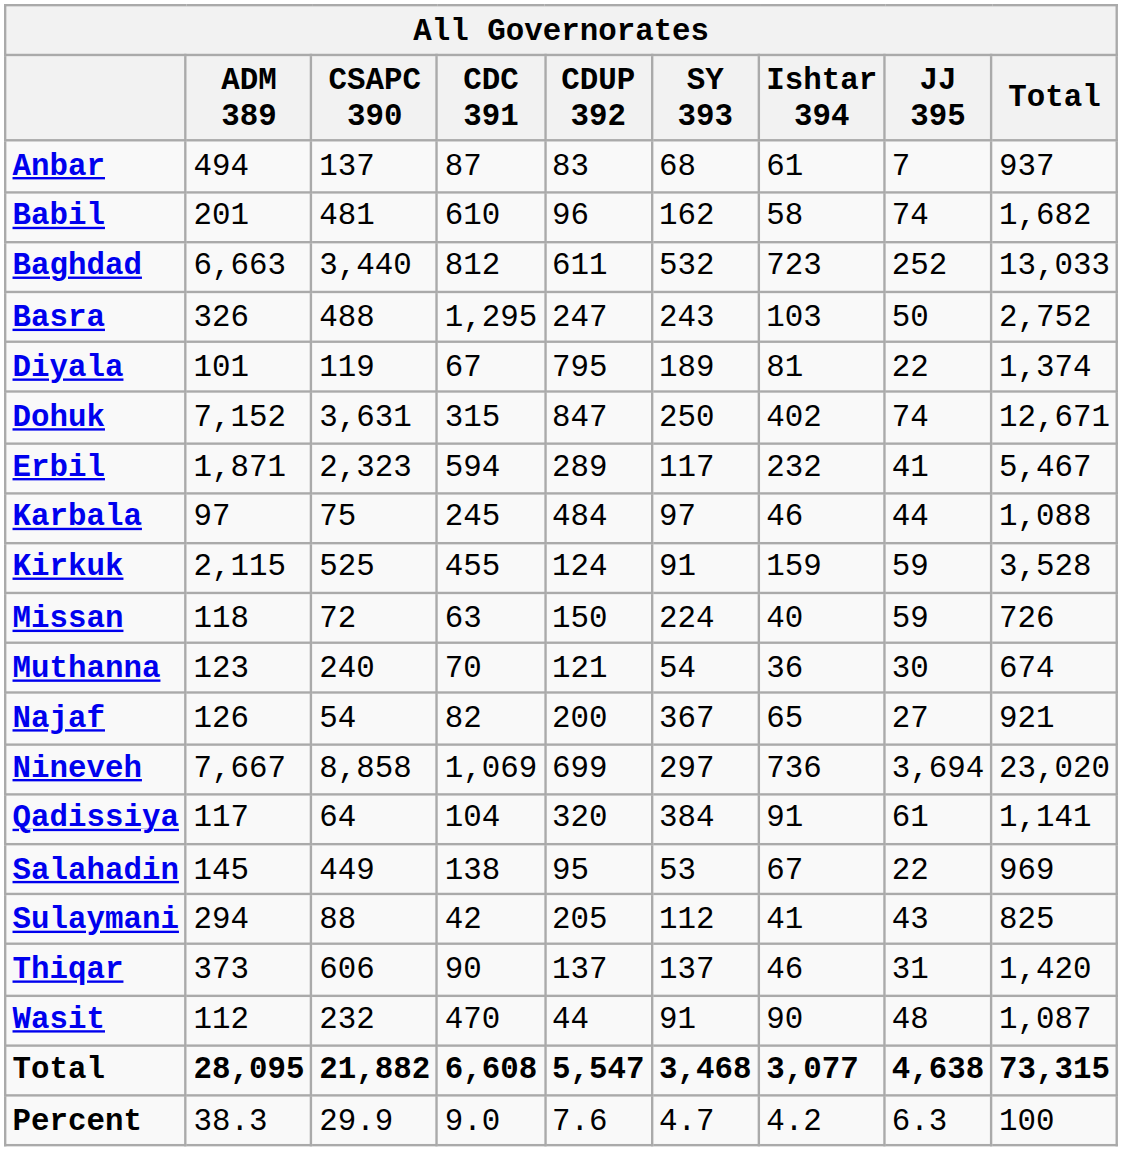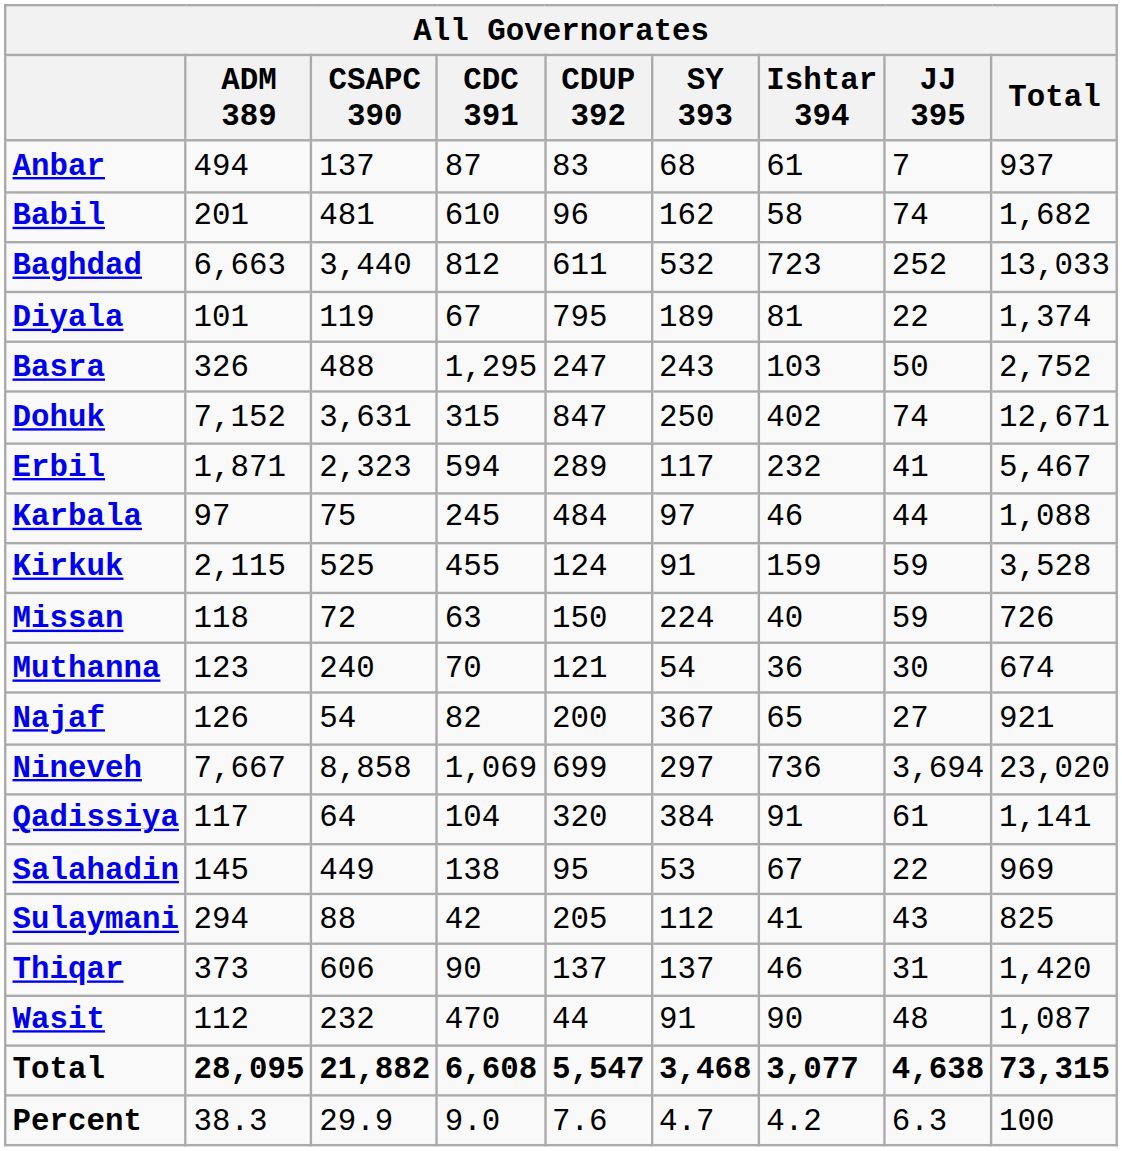 <table class="wikitable">
 <tr>
 <th colspan="9">All Governorates</th>
 </tr>
 <tr>
 <th></th>
 <th>ADM<br>389</th>
 <th>CSAPC<br>390</th>
 <th>CDC<br>391</th>
 <th>CDUP<br>392</th>
 <th>SY<br>393</th>
 <th>Ishtar<br>394</th>
 <th>JJ<br>395</th>
 <th>Total</th>
 </tr>
 <tr>
 <td><strong><a href='#'>Anbar</a></strong></td>
 <td>494</td>
 <td>137</td>
 <td>87</td>
 <td>83</td>
 <td>68</td>
 <td>61</td>
 <td>7</td>
 <td>937</td>
 </tr>
 <tr>
 <td><strong><a href='#'>Babil</a></strong></td>
 <td>201</td>
 <td>481</td>
 <td>610</td>
 <td>96</td>
 <td>162</td>
 <td>58</td>
 <td>74</td>
 <td>1,682</td>
 </tr>
 <tr>
 <td><strong><a href='#'>Baghdad</a></strong></td>
 <td>6,663</td>
 <td>3,440</td>
 <td>812</td>
 <td>611</td>
 <td>532</td>
 <td>723</td>
 <td>252</td>
 <td>13,033</td>
 </tr>
 <tr>
+<td><strong><a href='#'>Diyala</a></strong></td>
+<td>101</td>
+<td>119</td>
+<td>67</td>
+<td>795</td>
+<td>189</td>
+<td>81</td>
+<td>22</td>
+<td>1,374</td>
+</tr>
+<tr>
 <td><strong><a href='#'>Basra</a></strong></td>
 <td>326</td>
 <td>488</td>
 <td>1,295</td>
 <td>247</td>
 <td>243</td>
 <td>103</td>
 <td>50</td>
 <td>2,752</td>
-</tr>
-<tr>
-<td><strong><a href='#'>Diyala</a></strong></td>
-<td>101</td>
-<td>119</td>
-<td>67</td>
-<td>795</td>
-<td>189</td>
-<td>81</td>
-<td>22</td>
-<td>1,374</td>
 </tr>
 <tr>
 <td><strong><a href='#'>Dohuk</a></strong></td>
 <td>7,152</td>
 <td>3,631</td>
 <td>315</td>
 <td>847</td>
 <td>250</td>
 <td>402</td>
 <td>74</td>
 <td>12,671</td>
 </tr>
 <tr>
 <td><strong><a href='#'>Erbil</a></strong></td>
 <td>1,871</td>
 <td>2,323</td>
 <td>594</td>
 <td>289</td>
 <td>117</td>
 <td>232</td>
 <td>41</td>
 <td>5,467</td>
 </tr>
 <tr>
 <td><strong><a href='#'>Karbala</a></strong></td>
 <td>97</td>
 <td>75</td>
 <td>245</td>
 <td>484</td>
 <td>97</td>
 <td>46</td>
 <td>44</td>
 <td>1,088</td>
 </tr>
 <tr>
 <td><strong><a href='#'>Kirkuk</a></strong></td>
 <td>2,115</td>
 <td>525</td>
 <td>455</td>
 <td>124</td>
 <td>91</td>
 <td>159</td>
 <td>59</td>
 <td>3,528</td>
 </tr>
 <tr>
 <td><strong><a href='#'>Missan</a></strong></td>
 <td>118</td>
 <td>72</td>
 <td>63</td>
 <td>150</td>
 <td>224</td>
 <td>40</td>
 <td>59</td>
 <td>726</td>
 </tr>
 <tr>
 <td><strong><a href='#'>Muthanna</a></strong></td>
 <td>123</td>
 <td>240</td>
 <td>70</td>
 <td>121</td>
 <td>54</td>
 <td>36</td>
 <td>30</td>
 <td>674</td>
 </tr>
 <tr>
 <td><strong><a href='#'>Najaf</a></strong></td>
 <td>126</td>
 <td>54</td>
 <td>82</td>
 <td>200</td>
 <td>367</td>
 <td>65</td>
 <td>27</td>
 <td>921</td>
 </tr>
 <tr>
 <td><strong><a href='#'>Nineveh</a></strong></td>
 <td>7,667</td>
 <td>8,858</td>
 <td>1,069</td>
 <td>699</td>
 <td>297</td>
 <td>736</td>
 <td>3,694</td>
 <td>23,020</td>
 </tr>
 <tr>
 <td><strong><a href='#'>Qadissiya</a></strong></td>
 <td>117</td>
 <td>64</td>
 <td>104</td>
 <td>320</td>
 <td>384</td>
 <td>91</td>
 <td>61</td>
 <td>1,141</td>
 </tr>
 <tr>
 <td><strong><a href='#'>Salahadin</a></strong></td>
 <td>145</td>
 <td>449</td>
 <td>138</td>
 <td>95</td>
 <td>53</td>
 <td>67</td>
 <td>22</td>
 <td>969</td>
 </tr>
 <tr>
 <td><strong><a href='#'>Sulaymani</a></strong></td>
 <td>294</td>
 <td>88</td>
 <td>42</td>
 <td>205</td>
 <td>112</td>
 <td>41</td>
 <td>43</td>
 <td>825</td>
 </tr>
 <tr>
 <td><strong><a href='#'>Thiqar</a></strong></td>
 <td>373</td>
 <td>606</td>
 <td>90</td>
 <td>137</td>
 <td>137</td>
 <td>46</td>
 <td>31</td>
 <td>1,420</td>
 </tr>
 <tr>
 <td><strong><a href='#'>Wasit</a></strong></td>
 <td>112</td>
 <td>232</td>
 <td>470</td>
 <td>44</td>
 <td>91</td>
 <td>90</td>
 <td>48</td>
 <td>1,087</td>
 </tr>
 <tr>
 <td><strong>Total</strong></td>
 <td><strong>28,095</strong></td>
 <td><strong>21,882</strong></td>
 <td><strong>6,608</strong></td>
 <td><strong>5,547</strong></td>
 <td><strong>3,468</strong></td>
 <td><strong>3,077</strong></td>
 <td><strong>4,638</strong></td>
 <td><strong>73,315</strong></td>
 </tr>
 <tr>
 <td><strong>Percent</strong></td>
 <td>38.3</td>
 <td>29.9</td>
 <td>9.0</td>
 <td>7.6</td>
 <td>4.7</td>
 <td>4.2</td>
 <td>6.3</td>
 <td>100</td>
 </tr>
 </table>
